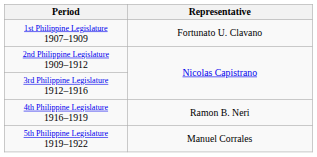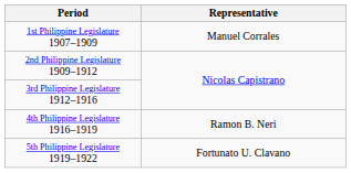 <table class="wikitable" style="text-align:center; width:40%;">
 <tr>
 <th width=40%>Period</th>
 <th>Representative</th>
 </tr>
 <tr>
 <td><small><a href='#'>1st Philippine Legislature</a></small><br>1907–1909</td>
-<td>Fortunato U. Clavano</td>
+<td>Manuel Corrales</td>
 </tr>
 <tr>
 <td><small><a href='#'>2nd Philippine Legislature</a></small><br>1909–1912</td>
 <td rowspan=2><a href='#'>Nicolas Capistrano</a></td>
 </tr>
 <tr>
 <td><small><a href='#'>3rd Philippine Legislature</a></small><br>1912–1916</td>
 </tr>
 <tr>
 <td><small><a href='#'>4th Philippine Legislature</a></small><br>1916–1919</td>
 <td>Ramon B. Neri</td>
 </tr>
 <tr>
 <td><small><a href='#'>5th Philippine Legislature</a></small><br>1919–1922</td>
-<td>Manuel Corrales</td>
+<td>Fortunato U. Clavano</td>
 </tr>
 </table>
